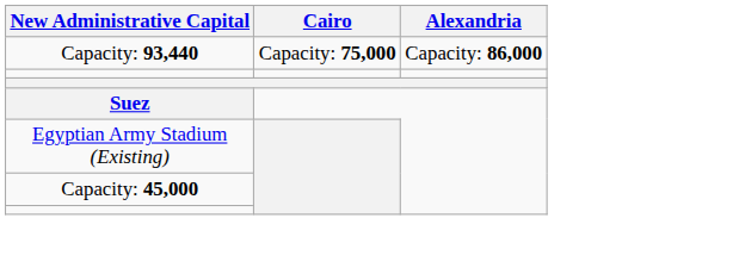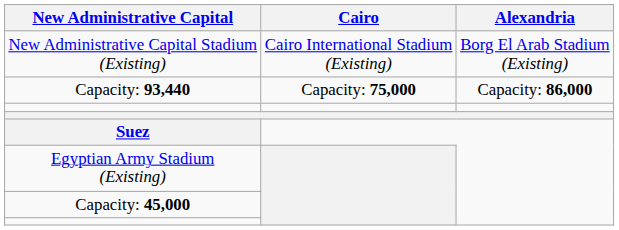 <table class="wikitable" style="text-align:center">
 <tr>
 <th><a href='#'>New Administrative Capital</a></th>
 <th><a href='#'>Cairo</a></th>
 <th><a href='#'>Alexandria</a></th>
+</tr>
+<tr>
+<td><a href='#'>New Administrative Capital Stadium</a><br><em>(Existing)</em></td>
+<td><a href='#'>Cairo International Stadium</a><br><em>(Existing)</em></td>
+<td><a href='#'>Borg El Arab Stadium</a><br><em>(Existing)</em></td>
 </tr>
 <tr>
 <td>Capacity: <strong>93,440</strong></td>
 <td>Capacity: <strong>75,000</strong></td>
 <td>Capacity: <strong>86,000</strong></td>
 </tr>
 <tr>
 <td></td>
 <td></td>
 <td></td>
 </tr>
 <tr>
 <th colspan="3"></th>
 </tr>
 <tr>
 <th><a href='#'>Suez</a></th>
 </tr>
 <tr>
 <td><a href='#'>Egyptian Army Stadium</a><br><em>(Existing)</em></td>
 <th rowspan="3"></th>
 </tr>
 <tr>
 <td>Capacity: <strong>45,000</strong></td>
 </tr>
 <tr>
 <td></td>
 </tr>
 </table>
